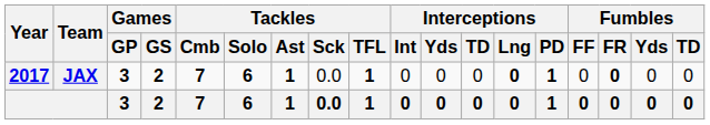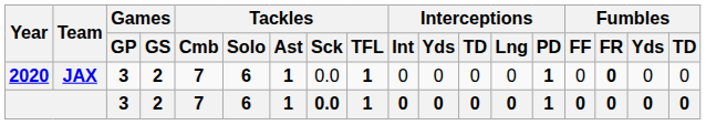 <table class="wikitable" style="text-align:center">
 <tr>
 <th rowspan="2">Year</th>
 <th rowspan="2">Team</th>
 <th colspan="2">Games</th>
 <th colspan="5">Tackles</th>
 <th colspan="5">Interceptions</th>
 <th colspan="4">Fumbles</th>
 </tr>
 <tr>
 <th>GP</th>
 <th>GS</th>
 <th>Cmb</th>
 <th>Solo</th>
 <th>Ast</th>
 <th>Sck</th>
 <th>TFL</th>
 <th>Int</th>
 <th>Yds</th>
 <th>TD</th>
 <th>Lng</th>
 <th>PD</th>
 <th>FF</th>
 <th>FR</th>
 <th>Yds</th>
 <th>TD</th>
 </tr>
 <tr>
-<th><a href='#'>2017</a></th>
+<th><a href='#'>2020</a></th>
 <th><a href='#'>JAX</a></th>
 <td><strong>3</strong></td>
 <td><strong>2</strong></td>
 <td><strong>7</strong></td>
 <td><strong>6</strong></td>
 <td><strong>1</strong></td>
 <td>0.0</td>
 <td><strong>1</strong></td>
 <td>0</td>
 <td>0</td>
 <td>0</td>
-<td><strong>0</strong></td>
+<td>0</td>
 <td><strong>1</strong></td>
 <td>0</td>
 <td><strong>0</strong></td>
 <td>0</td>
 <td>0</td>
 </tr>
 <tr>
 <th colspan="2"></th>
 <th>3</th>
 <th>2</th>
 <th>7</th>
 <th>6</th>
 <th>1</th>
 <th>0.0</th>
 <th>1</th>
 <th>0</th>
 <th>0</th>
 <th>0</th>
 <th>0</th>
 <th>1</th>
 <th>0</th>
 <th>0</th>
 <th>0</th>
 <th>0</th>
 </tr>
 </table>
